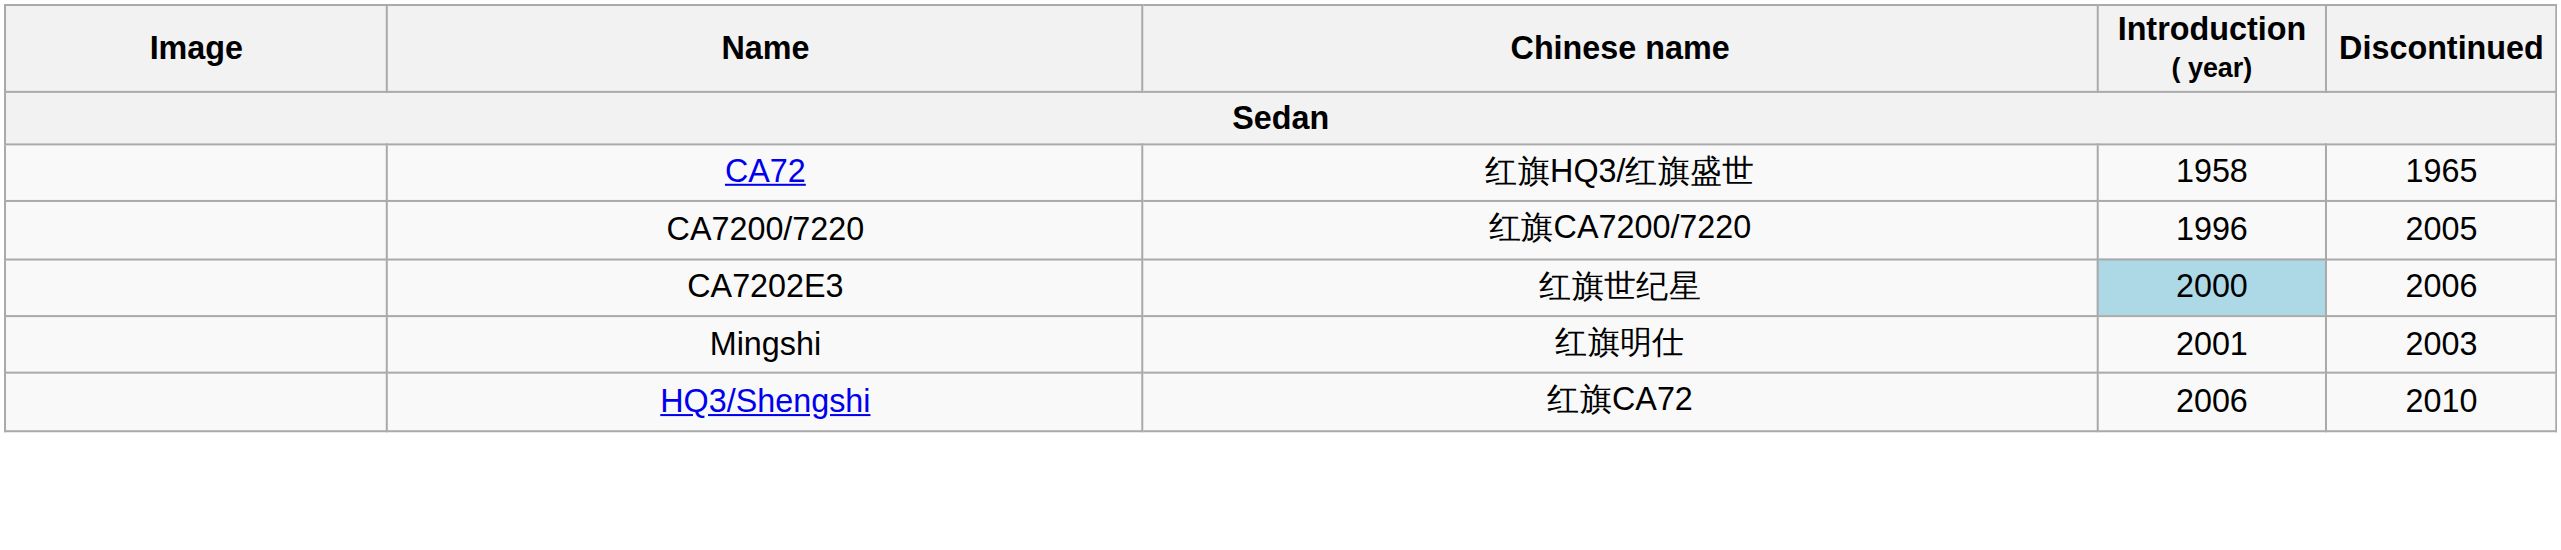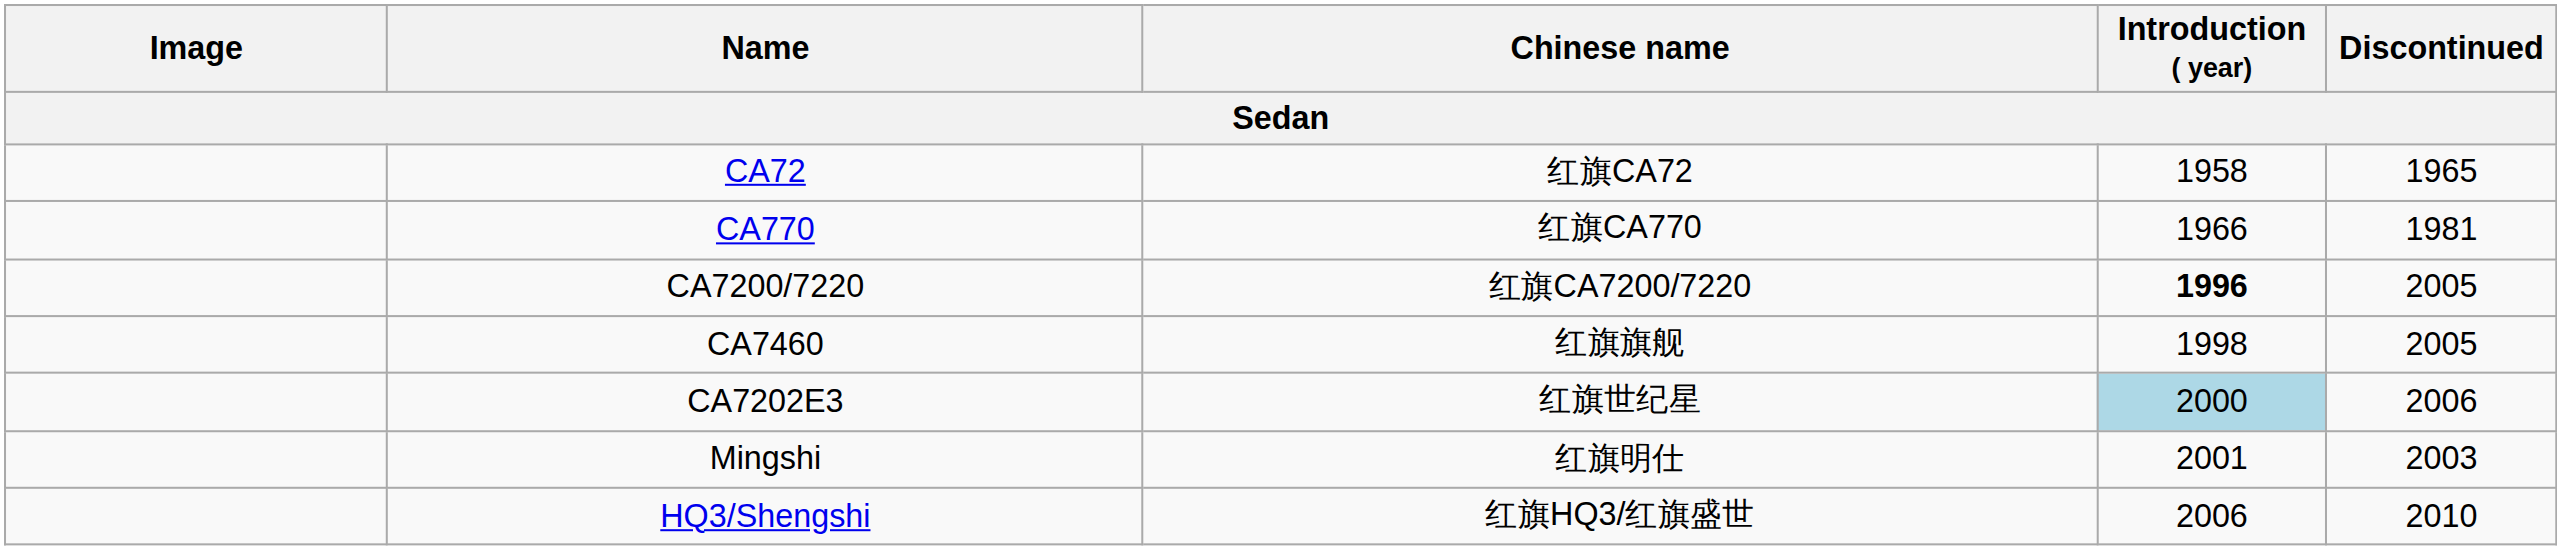 <table class="wikitable sortable" style="text-align: center; width: 100%">
 <tr>
 <th class="unsortable" width="15%">Image</th>
 <th>Name</th>
 <th class="unsortable">Chinese name</th>
 <th width="9%">Introduction<br><small>( year)</small></th>
 <th width="9%">Discontinued</th>
 </tr>
 <tr>
 <th colspan="5">Sedan</th>
 </tr>
 <tr>
 <td></td>
 <td><a href='#'>CA72</a></td>
-<td>红旗HQ3/红旗盛世</td>
+<td>红旗CA72</td>
 <td>1958</td>
 <td>1965</td>
 </tr>
 <tr>
 <td></td>
+<td><a href='#'>CA770</a></td>
+<td>红旗CA770</td>
+<td>1966</td>
+<td>1981</td>
+</tr>
+<tr>
+<td></td>
 <td>CA7200/7220</td>
 <td>红旗CA7200/7220</td>
-<td>1996</td>
+<td><strong>1996</strong></td>
+<td>2005</td>
+</tr>
+<tr>
+<td></td>
+<td>CA7460</td>
+<td>红旗旗舰</td>
+<td>1998</td>
 <td>2005</td>
 </tr>
 <tr>
 <td></td>
 <td>CA7202E3</td>
 <td>红旗世纪星</td>
 <td style="background: lightblue;">2000</td>
 <td>2006</td>
 </tr>
 <tr>
 <td></td>
 <td>Mingshi</td>
 <td>红旗明仕</td>
 <td>2001</td>
 <td>2003</td>
 </tr>
 <tr>
 <td></td>
 <td><a href='#'>HQ3/Shengshi</a></td>
-<td>红旗CA72</td>
+<td>红旗HQ3/红旗盛世</td>
 <td>2006</td>
 <td>2010</td>
 </tr>
 </table>
